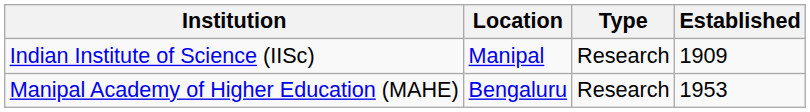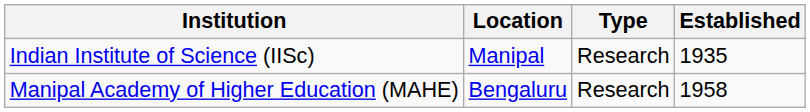 <table class="wikitable">
 <tr>
 <th>Institution</th>
 <th>Location</th>
 <th>Type</th>
 <th>Established</th>
 </tr>
 <tr>
 <td><a href='#'>Indian Institute of Science</a> (IISc)</td>
 <td><a href='#'>Manipal</a></td>
 <td>Research</td>
-<td>1909</td>
+<td>1935</td>
 </tr>
 <tr>
 <td><a href='#'>Manipal Academy of Higher Education</a> (MAHE)</td>
 <td><a href='#'>Bengaluru</a></td>
 <td>Research</td>
-<td>1953</td>
+<td>1958</td>
 </tr>
 </table>
